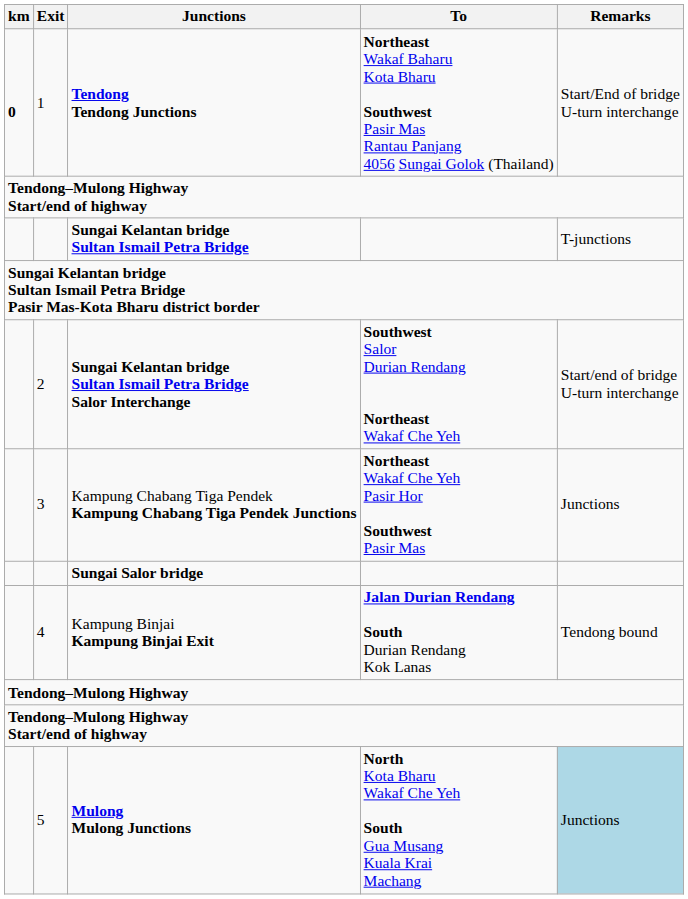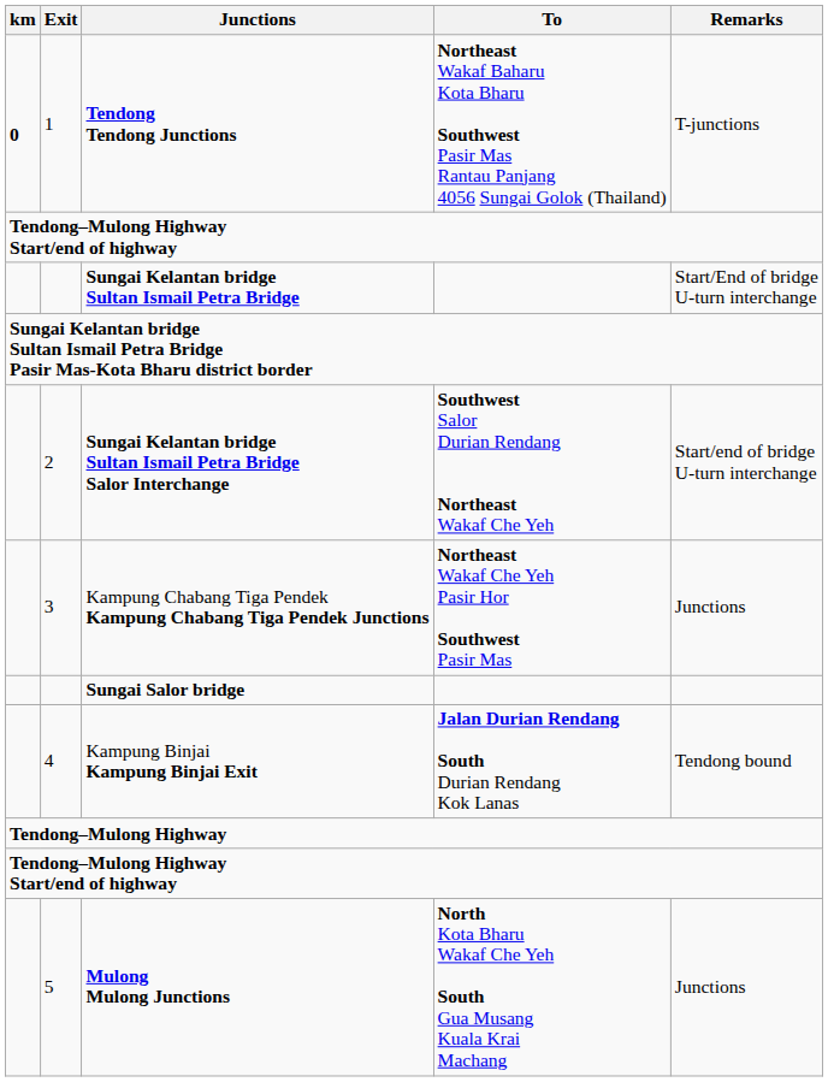 <table class="wikitable">
 <tr>
 <th>km</th>
 <th>Exit</th>
 <th>Junctions</th>
 <th>To</th>
 <th>Remarks</th>
 </tr>
 <tr>
 <td><br><strong>0</strong></td>
 <td>1</td>
 <td><strong><a href='#'>Tendong</a></strong><br><strong>Tendong Junctions</strong></td>
 <td><strong>Northeast</strong><br>  <a href='#'>Wakaf Baharu</a><br>  <a href='#'>Kota Bharu</a><br><br><strong>Southwest</strong><br>  <a href='#'>Pasir Mas</a><br>  <a href='#'>Rantau Panjang</a><br><a href='#'>4056</a>  <a href='#'>Sungai Golok</a> (Thailand)</td>
-<td>Start/End of bridge<br>U-turn interchange</td>
+<td>T-junctions</td>
 </tr>
 <tr>
 <td style="width:600px" colspan="6" style="text-align:center; background:blue;"><strong><span> Tendong–Mulong Highway<br>Start/end of highway</span></strong></td>
 </tr>
 <tr>
 <td></td>
 <td></td>
 <td><strong>Sungai Kelantan bridge</strong><br><strong><a href='#'>Sultan Ismail Petra Bridge</a></strong></td>
 <td></td>
-<td>T-junctions</td>
+<td>Start/End of bridge<br>U-turn interchange</td>
 </tr>
 <tr>
 <td style="width:600px" colspan="6" style="text-align:center; background:blue;"><strong><span>Sungai Kelantan bridge<br>Sultan Ismail Petra Bridge<br>Pasir Mas-Kota Bharu district border</span></strong></td>
 </tr>
 <tr>
 <td></td>
 <td>2</td>
 <td><strong>Sungai Kelantan bridge</strong><br><strong><a href='#'>Sultan Ismail Petra Bridge</a></strong><br><strong>Salor Interchange</strong></td>
 <td><strong>Southwest</strong><br> <a href='#'>Salor</a><br> <a href='#'>Durian Rendang</a><br> <br><br><strong>Northeast</strong><br> <a href='#'>Wakaf Che Yeh</a></td>
 <td>Start/end of bridge<br>U-turn interchange</td>
 </tr>
 <tr>
 <td></td>
 <td>3</td>
 <td>Kampung Chabang Tiga Pendek<br><strong>Kampung Chabang Tiga Pendek Junctions</strong></td>
 <td><strong>Northeast</strong><br> <a href='#'>Wakaf Che Yeh</a><br> <a href='#'>Pasir Hor</a><br><br><strong>Southwest</strong><br> <a href='#'>Pasir Mas</a></td>
 <td>Junctions</td>
 </tr>
 <tr>
 <td></td>
 <td></td>
 <td><strong>Sungai Salor bridge</strong></td>
 <td></td>
 <td></td>
 </tr>
 <tr>
 <td></td>
 <td>4</td>
 <td>Kampung Binjai<br><strong>Kampung Binjai Exit</strong></td>
 <td> <strong><a href='#'>Jalan Durian Rendang</a></strong><br><br><strong>South</strong><br>Durian Rendang<br>Kok Lanas</td>
 <td>Tendong bound</td>
 </tr>
 <tr>
 <td style="width:600px" colspan="6" style="text-align:center; background:blue;"><strong><span>  Tendong–Mulong Highway</span></strong></td>
 </tr>
 <tr>
 <td style="width:600px" colspan="6" style="text-align:center; background:blue;"><strong><span>  Tendong–Mulong Highway<br>Start/end of highway</span></strong></td>
 </tr>
 <tr>
 <td></td>
 <td>5</td>
 <td><strong><a href='#'>Mulong</a></strong><br><strong>Mulong Junctions</strong></td>
 <td><strong>North</strong><br> <a href='#'>Kota Bharu</a><br> <a href='#'>Wakaf Che Yeh</a><br><br><strong>South</strong><br> <a href='#'>Gua Musang</a><br> <a href='#'>Kuala Krai</a><br> <a href='#'>Machang</a></td>
-<td style="background: lightblue;">Junctions</td>
+<td>Junctions</td>
 </tr>
 </table>
